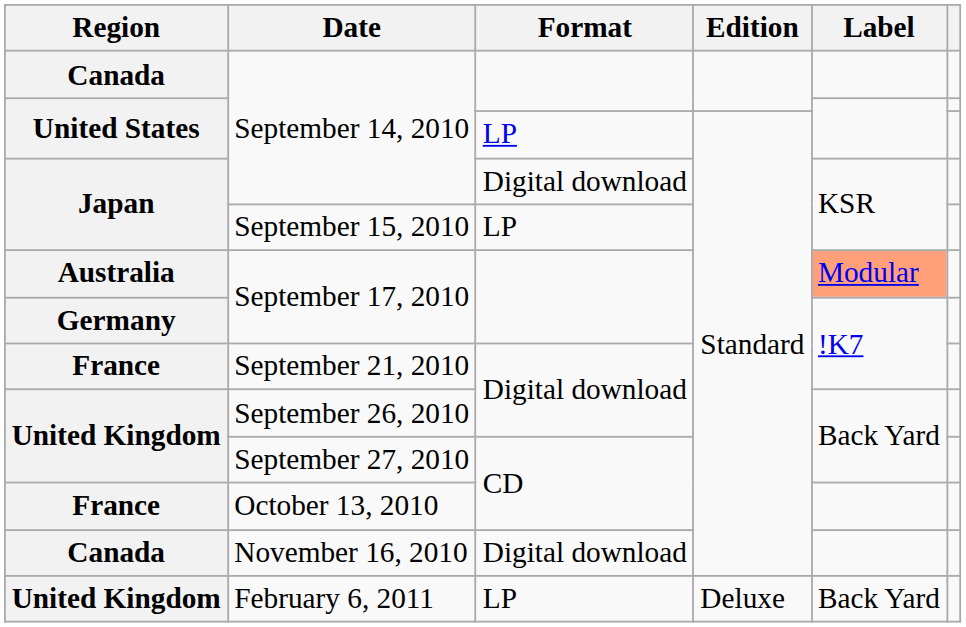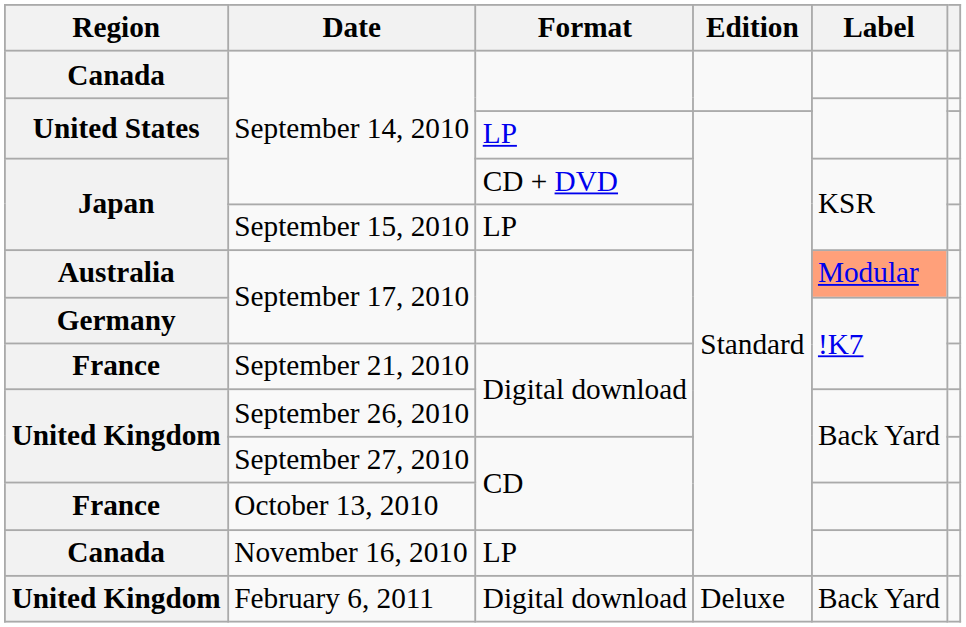 <table class="wikitable plainrowheaders">
 <tr>
 <th scope="col">Region</th>
 <th scope="col">Date</th>
 <th scope="col">Format</th>
 <th scope="col">Edition</th>
 <th scope="col">Label</th>
 <th scope="col"></th>
 </tr>
 <tr>
 <th scope="row">Canada</th>
 <td rowspan="4">September 14, 2010</td>
 <td rowspan="2"></td>
 <td rowspan="2"></td>
 <td></td>
 <td align="center"></td>
 </tr>
 <tr>
 <th scope="row" rowspan="2">United States</th>
 <td rowspan="2"></td>
 <td align="center"></td>
 </tr>
 <tr>
 <td><a href='#'>LP</a></td>
 <td rowspan="10">Standard</td>
 <td align="center"></td>
 </tr>
 <tr>
 <th scope="row" rowspan="2">Japan</th>
-<td>Digital download</td>
+<td>CD + <a href='#'>DVD</a></td>
 <td rowspan="2">KSR</td>
 <td align="center"></td>
 </tr>
 <tr>
 <td>September 15, 2010</td>
 <td>LP</td>
 <td align="center"></td>
 </tr>
 <tr>
 <th scope="row">Australia</th>
 <td rowspan="2">September 17, 2010</td>
 <td rowspan="2"></td>
 <td style="background: lightsalmon;"><a href='#'>Modular</a></td>
 <td align="center"></td>
 </tr>
 <tr>
 <th scope="row">Germany</th>
 <td rowspan="2"><a href='#'>!K7</a></td>
 <td align="center"></td>
 </tr>
 <tr>
 <th scope="row">France</th>
 <td>September 21, 2010</td>
 <td rowspan="2">Digital download</td>
 <td align="center"></td>
 </tr>
 <tr>
 <th scope="row" rowspan="2">United Kingdom</th>
 <td>September 26, 2010</td>
 <td rowspan="2">Back Yard</td>
 <td align="center"></td>
 </tr>
 <tr>
 <td>September 27, 2010</td>
 <td rowspan="2">CD</td>
 <td align="center"></td>
 </tr>
 <tr>
 <th scope="row">France</th>
 <td>October 13, 2010</td>
 <td></td>
 <td align="center"></td>
 </tr>
 <tr>
 <th scope="row">Canada</th>
 <td>November 16, 2010</td>
-<td>Digital download</td>
+<td>LP</td>
 <td></td>
 <td align="center"></td>
 </tr>
 <tr>
 <th scope="row">United Kingdom</th>
 <td>February 6, 2011</td>
-<td>LP</td>
+<td>Digital download</td>
 <td>Deluxe</td>
 <td>Back Yard</td>
 <td align="center"></td>
 </tr>
 </table>
